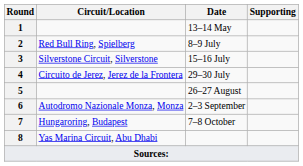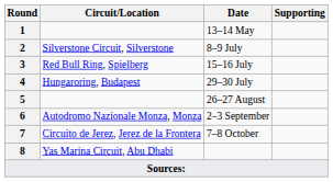 <table class=wikitable style="font-size:85%;">
 <tr>
 <th>Round</th>
 <th>Circuit/Location</th>
 <th>Date</th>
 <th>Supporting</th>
 </tr>
 <tr>
 <th>1</th>
 <td></td>
 <td>13–14 May</td>
 <td><em></em></td>
 </tr>
 <tr>
 <th>2</th>
-<td> <a href='#'>Red Bull Ring</a>, <a href='#'>Spielberg</a></td>
+<td> <a href='#'>Silverstone Circuit</a>, <a href='#'>Silverstone</a></td>
 <td>8–9 July</td>
 <td><em></em></td>
 </tr>
 <tr>
 <th>3</th>
-<td> <a href='#'>Silverstone Circuit</a>, <a href='#'>Silverstone</a></td>
+<td> <a href='#'>Red Bull Ring</a>, <a href='#'>Spielberg</a></td>
 <td>15–16 July</td>
 <td><em></em></td>
 </tr>
 <tr>
 <th>4</th>
-<td> <a href='#'>Circuito de Jerez</a>, <a href='#'>Jerez de la Frontera</a></td>
+<td> <a href='#'>Hungaroring</a>, <a href='#'>Budapest</a></td>
 <td>29–30 July</td>
 <td><em></em></td>
 </tr>
 <tr>
 <th>5</th>
 <td></td>
 <td>26–27 August</td>
 <td><em></em></td>
 </tr>
 <tr>
 <th>6</th>
 <td> <a href='#'>Autodromo Nazionale Monza</a>, <a href='#'>Monza</a></td>
 <td>2–3 September</td>
 <td><em></em></td>
 </tr>
 <tr>
 <th>7</th>
-<td> <a href='#'>Hungaroring</a>, <a href='#'>Budapest</a></td>
+<td> <a href='#'>Circuito de Jerez</a>, <a href='#'>Jerez de la Frontera</a></td>
 <td>7–8 October</td>
 <td></td>
 </tr>
 <tr>
 <th>8</th>
 <td> <a href='#'>Yas Marina Circuit</a>, <a href='#'>Abu Dhabi</a></td>
 <td></td>
 <td></td>
 </tr>
 <tr>
 <td colspan="4" style="background-color:#EAECF0;text-align:center" align="bottom"><strong>Sources:</strong></td>
 </tr>
 </table>
